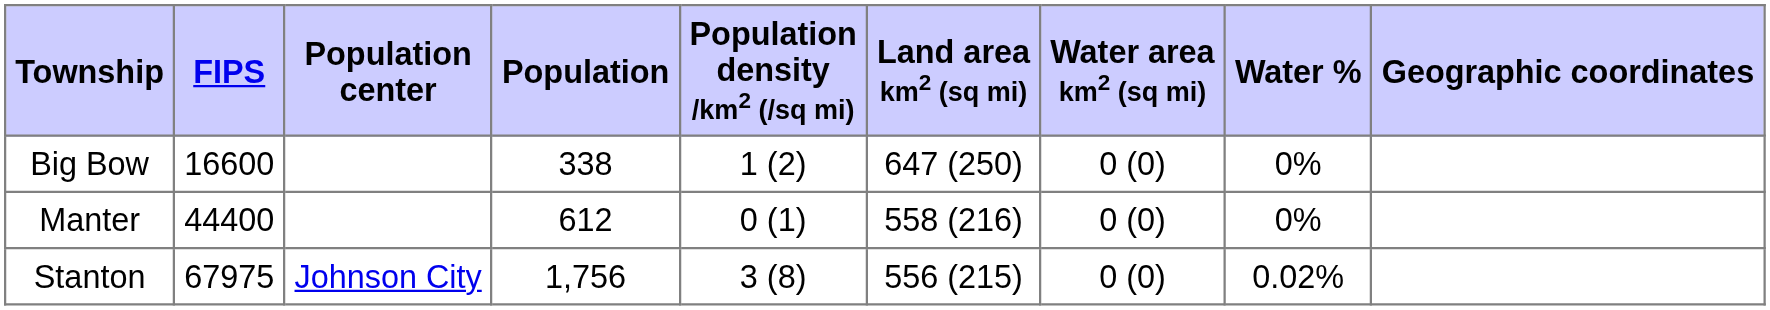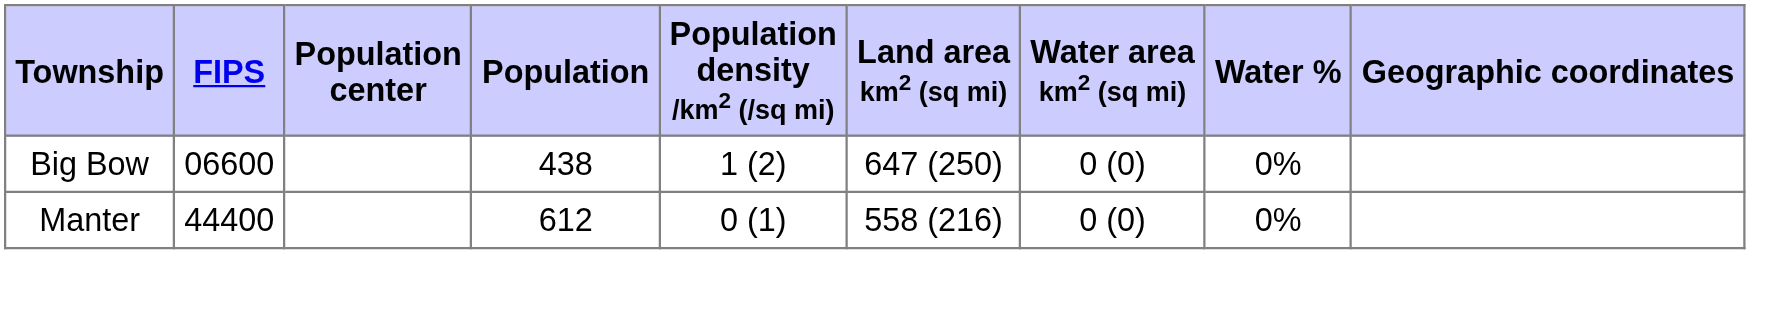 <table class="toccolours" border=1 cellspacing=0 cellpadding=4 style="text-align:center; border-collapse:collapse; font-size:90%;">
 <tr style="background:#ccccff">
 <th>Township</th>
 <th><a href='#'>FIPS</a></th>
 <th>Population<br>center</th>
 <th>Population</th>
 <th>Population<br>density<br><small>/km<sup>2</sup> (/sq mi)</small></th>
 <th>Land area<br><small>km<sup>2</sup> (sq mi)</small></th>
 <th>Water area<br><small>km<sup>2</sup> (sq mi)</small></th>
 <th>Water %</th>
 <th>Geographic coordinates</th>
 </tr>
 <tr>
 <td>Big Bow</td>
-<td>16600</td>
+<td>06600</td>
 <td></td>
-<td>338</td>
+<td>438</td>
 <td>1 (2)</td>
 <td>647 (250)</td>
 <td>0 (0)</td>
 <td>0%</td>
 <td></td>
 </tr>
 <tr>
 <td>Manter</td>
 <td>44400</td>
 <td></td>
 <td>612</td>
 <td>0 (1)</td>
 <td>558 (216)</td>
 <td>0 (0)</td>
 <td>0%</td>
 <td></td>
 </tr>
-<tr>
-<td>Stanton</td>
-<td>67975</td>
-<td><a href='#'>Johnson City</a></td>
-<td>1,756</td>
-<td>3 (8)</td>
-<td>556 (215)</td>
-<td>0 (0)</td>
-<td>0.02%</td>
-<td></td>
-</tr>
 </table>
